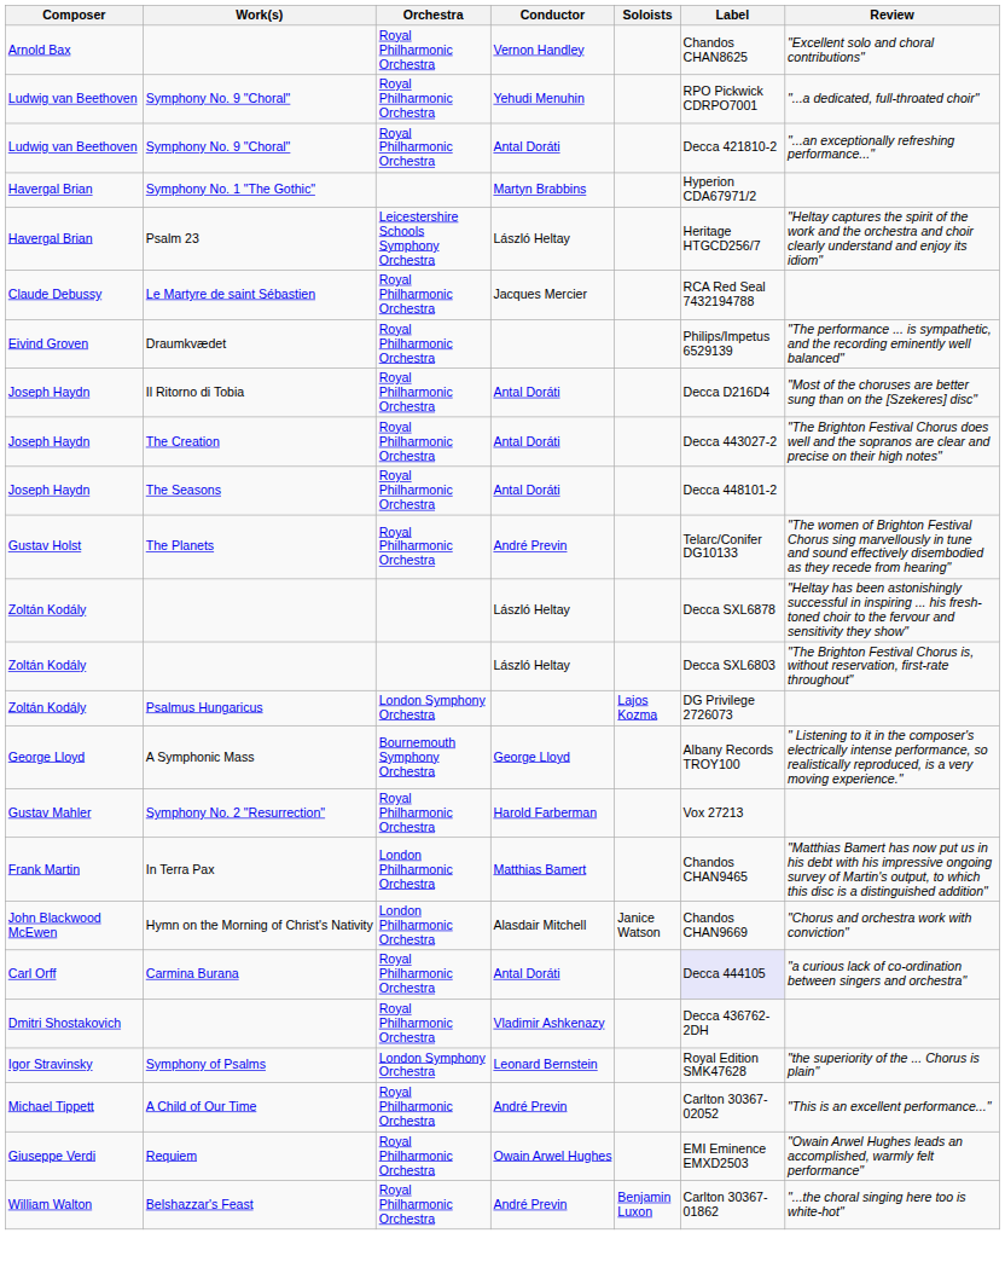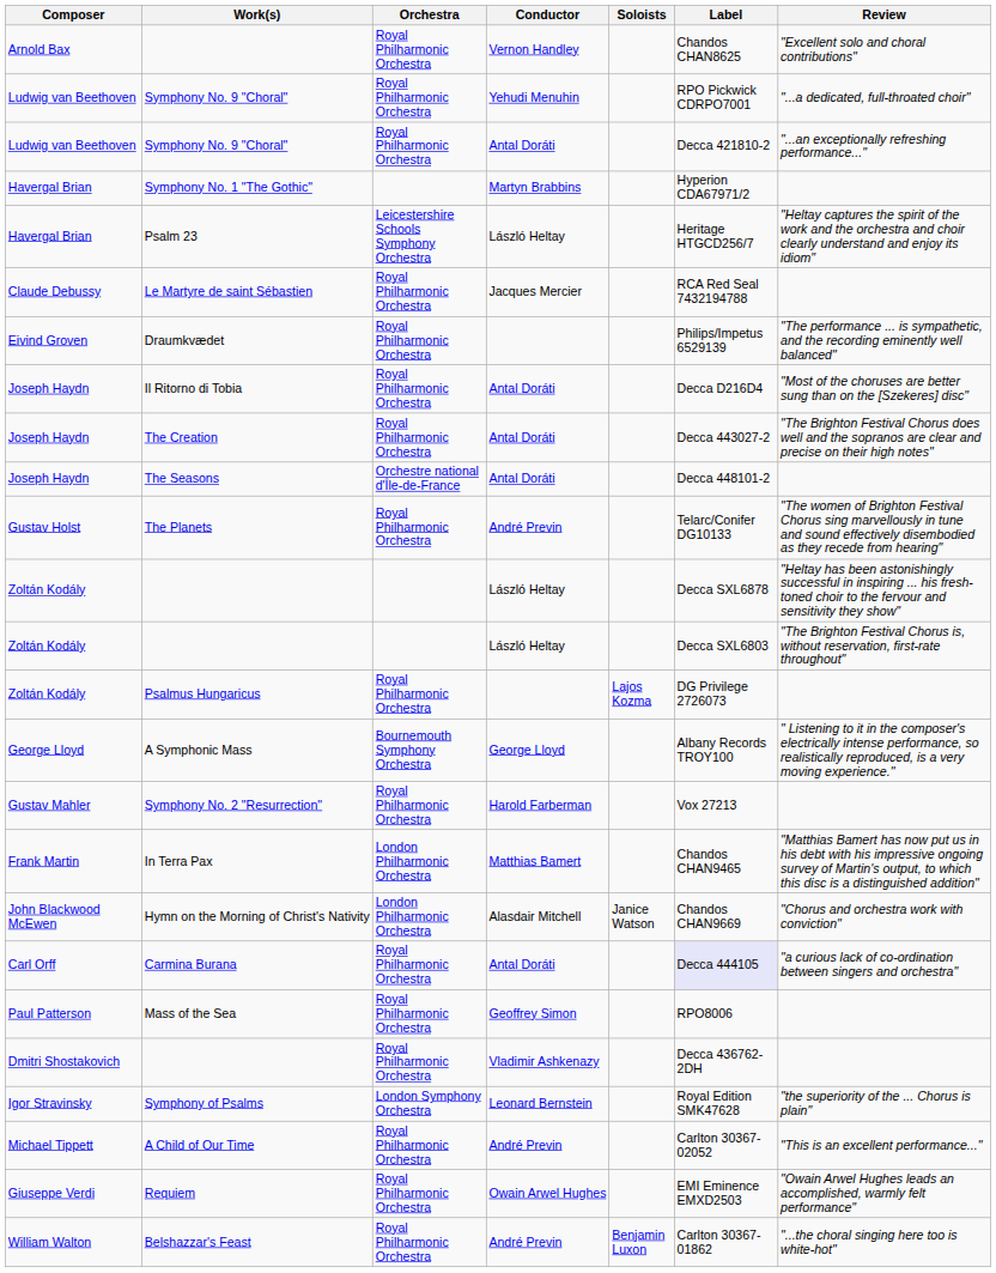 <table class="wikitable">
 <tr>
 <th>Composer</th>
 <th>Work(s)</th>
 <th>Orchestra</th>
 <th>Conductor</th>
 <th>Soloists</th>
 <th>Label</th>
 <th>Review</th>
 </tr>
 <tr>
 <td><a href='#'>Arnold Bax</a></td>
 <td></td>
 <td><a href='#'>Royal Philharmonic Orchestra</a></td>
 <td><a href='#'>Vernon Handley</a></td>
 <td></td>
 <td>Chandos CHAN8625</td>
 <td><em>"Excellent solo and choral contributions"</em></td>
 </tr>
 <tr>
 <td style="white-space: nowrap;"><a href='#'>Ludwig van Beethoven</a></td>
 <td><a href='#'>Symphony No. 9 "Choral"</a></td>
 <td><a href='#'>Royal Philharmonic Orchestra</a></td>
 <td><a href='#'>Yehudi Menuhin</a></td>
 <td style="white-space: nowrap;"></td>
 <td>RPO Pickwick CDRPO7001</td>
 <td><em>"...a dedicated, full-throated choir"</em></td>
 </tr>
 <tr>
 <td><a href='#'>Ludwig van Beethoven</a></td>
 <td><a href='#'>Symphony No. 9 "Choral"</a></td>
 <td><a href='#'>Royal Philharmonic Orchestra</a></td>
 <td><a href='#'>Antal Doráti</a></td>
 <td></td>
 <td>Decca 421810-2</td>
 <td><em>"...an exceptionally refreshing performance..."</em></td>
 </tr>
 <tr>
 <td><a href='#'>Havergal Brian</a></td>
 <td><a href='#'>Symphony No. 1 "The Gothic"</a></td>
 <td></td>
 <td><a href='#'>Martyn Brabbins</a></td>
 <td></td>
 <td>Hyperion CDA67971/2</td>
 <td></td>
 </tr>
 <tr>
 <td><a href='#'>Havergal Brian</a></td>
 <td>Psalm 23</td>
 <td><a href='#'>Leicestershire Schools Symphony Orchestra</a></td>
 <td>László Heltay</td>
 <td></td>
 <td>Heritage HTGCD256/7</td>
 <td><em>"Heltay captures the spirit of the work and the orchestra and choir clearly understand and enjoy its idiom"</em></td>
 </tr>
 <tr>
 <td><a href='#'>Claude Debussy</a></td>
 <td><a href='#'>Le Martyre de saint Sébastien</a></td>
 <td><a href='#'>Royal Philharmonic Orchestra</a></td>
 <td>Jacques Mercier</td>
 <td></td>
 <td>RCA Red Seal 7432194788</td>
 <td></td>
 </tr>
 <tr>
 <td><a href='#'>Eivind Groven</a></td>
 <td>Draumkvædet</td>
 <td><a href='#'>Royal Philharmonic Orchestra</a></td>
 <td></td>
 <td></td>
 <td>Philips/Impetus 6529139</td>
 <td><em>"The performance ... is sympathetic, and the recording eminently well balanced"</em></td>
 </tr>
 <tr>
 <td><a href='#'>Joseph Haydn</a></td>
 <td>Il Ritorno di Tobia</td>
 <td><a href='#'>Royal Philharmonic Orchestra</a></td>
 <td><a href='#'>Antal Doráti</a></td>
 <td></td>
 <td>Decca D216D4</td>
 <td><em>"Most of the choruses are better sung than on the [Szekeres] disc"</em></td>
 </tr>
 <tr>
 <td><a href='#'>Joseph Haydn</a></td>
 <td><a href='#'>The Creation</a></td>
 <td><a href='#'>Royal Philharmonic Orchestra</a></td>
 <td><a href='#'>Antal Doráti</a></td>
 <td></td>
 <td>Decca 443027-2</td>
 <td><em>"The Brighton Festival Chorus does well and the sopranos are clear and precise on their high notes"</em></td>
 </tr>
 <tr>
 <td><a href='#'>Joseph Haydn</a></td>
 <td><a href='#'>The Seasons</a></td>
-<td><a href='#'>Royal Philharmonic Orchestra</a></td>
+<td><a href='#'>Orchestre national d'Île-de-France</a></td>
 <td><a href='#'>Antal Doráti</a></td>
 <td></td>
 <td>Decca 448101-2</td>
 <td></td>
 </tr>
 <tr>
 <td><a href='#'>Gustav Holst</a></td>
 <td><a href='#'>The Planets</a></td>
 <td><a href='#'>Royal Philharmonic Orchestra</a></td>
 <td><a href='#'>André Previn</a></td>
 <td></td>
 <td>Telarc/Conifer DG10133</td>
 <td><em>"The women of Brighton Festival Chorus sing marvellously in tune and sound effectively disembodied as they recede from hearing"</em></td>
 </tr>
 <tr>
 <td><a href='#'>Zoltán Kodály</a></td>
 <td></td>
 <td></td>
 <td>László Heltay</td>
 <td></td>
 <td>Decca SXL6878</td>
 <td><em>"Heltay has been astonishingly successful in inspiring ... his fresh-toned choir to the fervour and sensitivity they show"</em></td>
 </tr>
 <tr>
 <td><a href='#'>Zoltán Kodály</a></td>
 <td></td>
 <td></td>
 <td>László Heltay</td>
 <td></td>
 <td>Decca SXL6803</td>
 <td><em>"The Brighton Festival Chorus is, without reservation, first-rate throughout"</em></td>
 </tr>
 <tr>
 <td><a href='#'>Zoltán Kodály</a></td>
 <td><a href='#'>Psalmus Hungaricus</a></td>
-<td><a href='#'>London Symphony Orchestra</a></td>
+<td><a href='#'>Royal Philharmonic Orchestra</a></td>
 <td></td>
 <td><a href='#'>Lajos Kozma</a></td>
 <td>DG Privilege 2726073</td>
 <td></td>
 </tr>
 <tr>
 <td><a href='#'>George Lloyd</a></td>
 <td>A Symphonic Mass</td>
 <td><a href='#'>Bournemouth Symphony Orchestra</a></td>
 <td><a href='#'>George Lloyd</a></td>
 <td></td>
 <td>Albany Records TROY100</td>
 <td><em>" Listening to it in the composer's electrically intense performance, so realistically reproduced, is a very moving experience."</em></td>
 </tr>
 <tr>
 <td><a href='#'>Gustav Mahler</a></td>
 <td><a href='#'>Symphony No. 2 "Resurrection"</a></td>
 <td><a href='#'>Royal Philharmonic Orchestra</a></td>
 <td><a href='#'>Harold Farberman</a></td>
 <td></td>
 <td>Vox 27213</td>
 <td></td>
 </tr>
 <tr>
 <td><a href='#'>Frank Martin</a></td>
 <td>In Terra Pax</td>
 <td><a href='#'>London Philharmonic Orchestra</a></td>
 <td><a href='#'>Matthias Bamert</a></td>
 <td></td>
 <td>Chandos CHAN9465</td>
 <td><em>"Matthias Bamert has now put us in his debt with his impressive ongoing survey of Martin's output, to which this disc is a distinguished addition"</em></td>
 </tr>
 <tr>
 <td><a href='#'>John Blackwood McEwen</a></td>
 <td style="white-space: nowrap;">Hymn on the Morning of Christ's Nativity</td>
 <td><a href='#'>London Philharmonic Orchestra</a></td>
 <td>Alasdair Mitchell</td>
 <td>Janice Watson</td>
 <td>Chandos CHAN9669</td>
 <td><em>"Chorus and orchestra work with conviction"</em></td>
 </tr>
 <tr>
 <td><a href='#'>Carl Orff</a></td>
 <td><a href='#'>Carmina Burana</a></td>
 <td><a href='#'>Royal Philharmonic Orchestra</a></td>
 <td><a href='#'>Antal Doráti</a></td>
 <td></td>
 <td style="background: lavender;">Decca 444105</td>
 <td><em>"a curious lack of co-ordination between singers and orchestra"</em></td>
 </tr>
 <tr>
+<td><a href='#'>Paul Patterson</a></td>
+<td>Mass of the Sea</td>
+<td><a href='#'>Royal Philharmonic Orchestra</a></td>
+<td><a href='#'>Geoffrey Simon</a></td>
+<td></td>
+<td>RPO8006</td>
+<td></td>
+</tr>
+<tr>
 <td><a href='#'>Dmitri Shostakovich</a></td>
 <td></td>
 <td><a href='#'>Royal Philharmonic Orchestra</a></td>
 <td><a href='#'>Vladimir Ashkenazy</a></td>
 <td></td>
 <td>Decca 436762-2DH</td>
 <td></td>
 </tr>
 <tr>
 <td><a href='#'>Igor Stravinsky</a></td>
 <td><a href='#'>Symphony of Psalms</a></td>
 <td><a href='#'>London Symphony Orchestra</a></td>
 <td><a href='#'>Leonard Bernstein</a></td>
 <td></td>
 <td>Royal Edition SMK47628</td>
 <td><em>"the superiority of the ... Chorus is plain"</em></td>
 </tr>
 <tr>
 <td><a href='#'>Michael Tippett</a></td>
 <td><a href='#'>A Child of Our Time</a></td>
 <td><a href='#'>Royal Philharmonic Orchestra</a></td>
 <td><a href='#'>André Previn</a></td>
 <td></td>
 <td>Carlton 30367-02052</td>
 <td><em>"This is an excellent performance..."</em></td>
 </tr>
 <tr>
 <td><a href='#'>Giuseppe Verdi</a></td>
 <td><a href='#'>Requiem</a></td>
 <td><a href='#'>Royal Philharmonic Orchestra</a></td>
 <td style="white-space: nowrap;"><a href='#'>Owain Arwel Hughes</a></td>
 <td></td>
 <td>EMI Eminence EMXD2503</td>
 <td><em>"Owain Arwel Hughes leads an accomplished, warmly felt performance"</em></td>
 </tr>
 <tr>
 <td><a href='#'>William Walton</a></td>
 <td><a href='#'>Belshazzar's Feast</a></td>
 <td><a href='#'>Royal Philharmonic Orchestra</a></td>
 <td><a href='#'>André Previn</a></td>
 <td><a href='#'>Benjamin Luxon</a></td>
 <td>Carlton 30367-01862</td>
 <td><em>"...the choral singing here too is white-hot"</em></td>
 </tr>
 </table>
